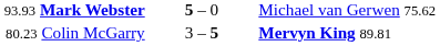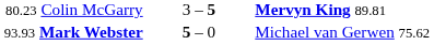 <table style="text-align:center">
 <tr>
 <th width=223></th>
 <th width=100></th>
 <th width=223></th>
 </tr>
 <tr>
+<td align=right><small>80.23</small> <a href='#'>Colin McGarry</a> </td>
+<td>3 – <strong>5</strong></td>
+<td align=left> <strong><a href='#'>Mervyn King</a></strong> <small>89.81</small></td>
+</tr>
+<tr>
 <td align=right><small>93.93</small> <strong><a href='#'>Mark Webster</a></strong> </td>
 <td><strong>5</strong> – 0</td>
 <td align=left> <a href='#'>Michael van Gerwen</a> <small>75.62</small></td>
 </tr>
-<tr>
-<td align=right><small>80.23</small> <a href='#'>Colin McGarry</a> </td>
-<td>3 – <strong>5</strong></td>
-<td align=left> <strong><a href='#'>Mervyn King</a></strong> <small>89.81</small></td>
-</tr>
 </table>
